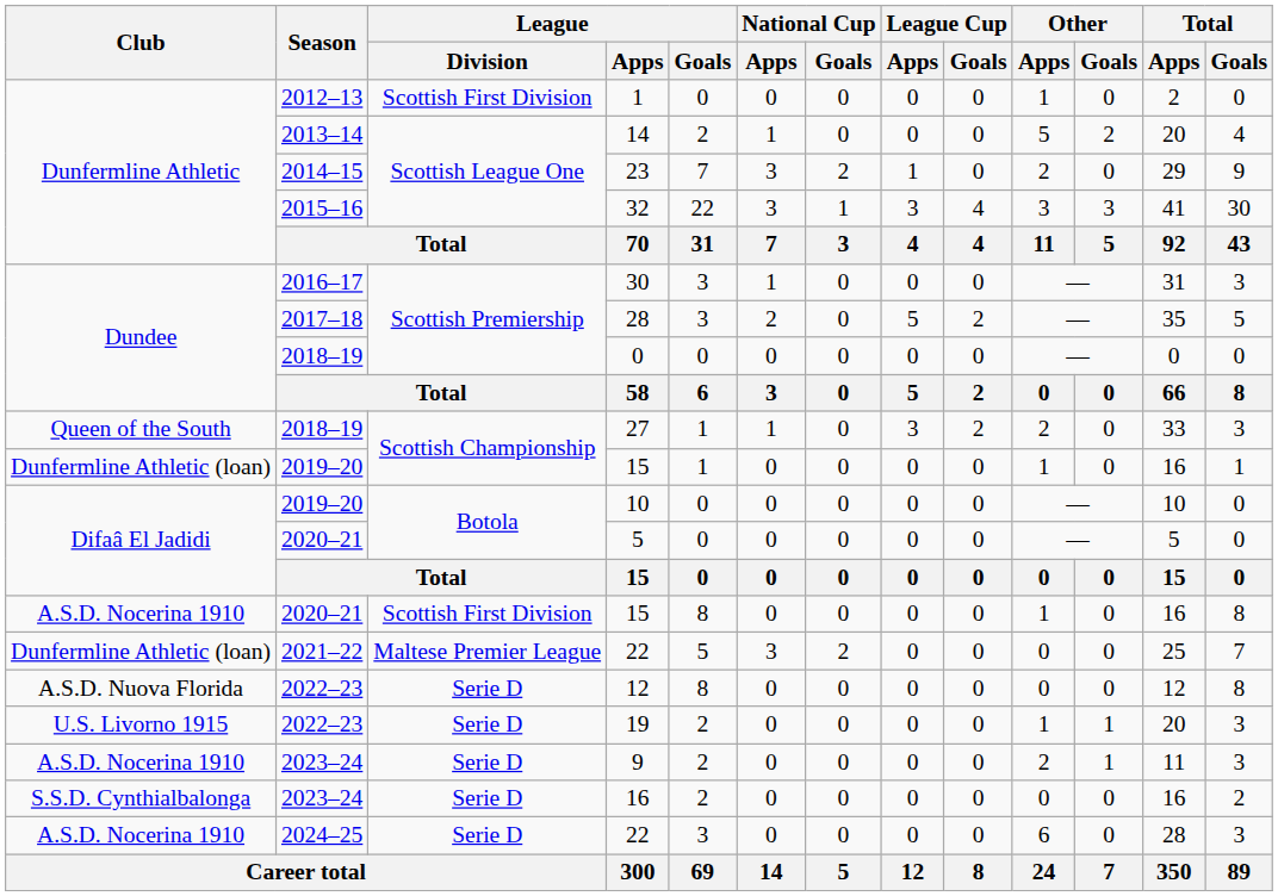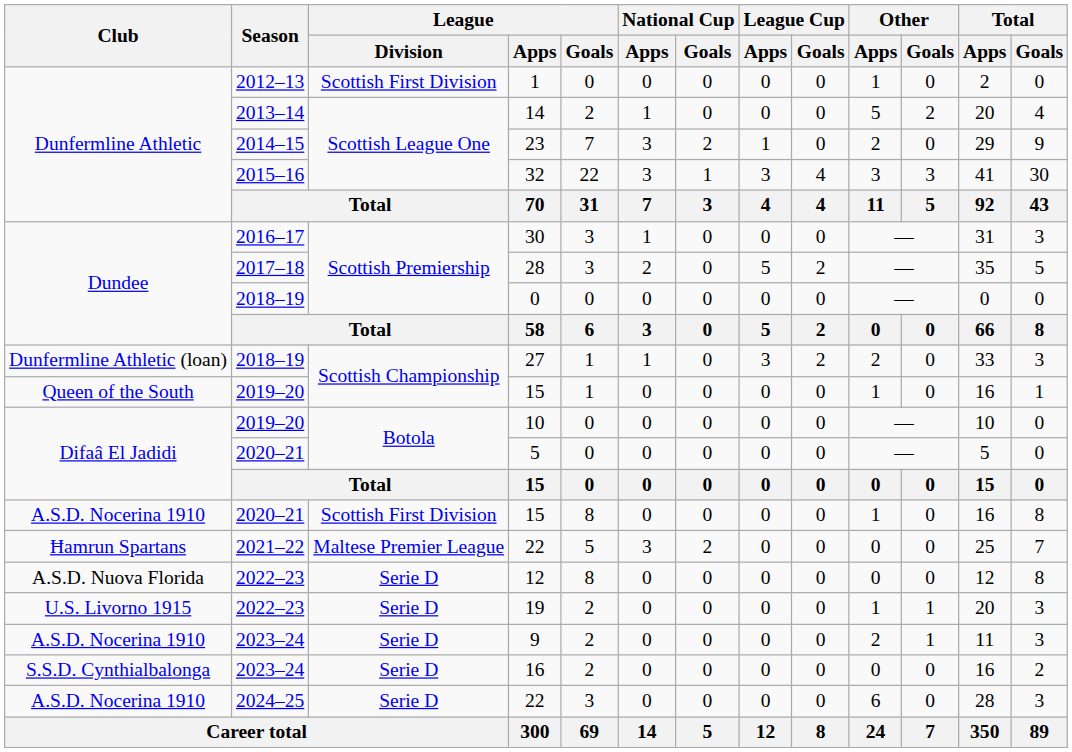 <table class="wikitable" style="text-align: center">
 <tr>
 <th rowspan="2">Club</th>
 <th rowspan="2">Season</th>
 <th colspan="3">League</th>
 <th colspan="2">National Cup</th>
 <th colspan="2">League Cup</th>
 <th colspan="2">Other</th>
 <th colspan="2">Total</th>
 </tr>
 <tr>
 <th>Division</th>
 <th>Apps</th>
 <th>Goals</th>
 <th>Apps</th>
 <th>Goals</th>
 <th>Apps</th>
 <th>Goals</th>
 <th>Apps</th>
 <th>Goals</th>
 <th>Apps</th>
 <th>Goals</th>
 </tr>
 <tr>
 <td rowspan="5"><a href='#'>Dunfermline Athletic</a></td>
 <td><a href='#'>2012–13</a></td>
 <td><a href='#'>Scottish First Division</a></td>
 <td>1</td>
 <td>0</td>
 <td>0</td>
 <td>0</td>
 <td>0</td>
 <td>0</td>
 <td>1</td>
 <td>0</td>
 <td>2</td>
 <td>0</td>
 </tr>
 <tr>
 <td><a href='#'>2013–14</a></td>
 <td rowspan="3"><a href='#'>Scottish League One</a></td>
 <td>14</td>
 <td>2</td>
 <td>1</td>
 <td>0</td>
 <td>0</td>
 <td>0</td>
 <td>5</td>
 <td>2</td>
 <td>20</td>
 <td>4</td>
 </tr>
 <tr>
 <td><a href='#'>2014–15</a></td>
 <td>23</td>
 <td>7</td>
 <td>3</td>
 <td>2</td>
 <td>1</td>
 <td>0</td>
 <td>2</td>
 <td>0</td>
 <td>29</td>
 <td>9</td>
 </tr>
 <tr>
 <td><a href='#'>2015–16</a></td>
 <td>32</td>
 <td>22</td>
 <td>3</td>
 <td>1</td>
 <td>3</td>
 <td>4</td>
 <td>3</td>
 <td>3</td>
 <td>41</td>
 <td>30</td>
 </tr>
 <tr>
 <th colspan="2">Total</th>
 <th>70</th>
 <th>31</th>
 <th>7</th>
 <th>3</th>
 <th>4</th>
 <th>4</th>
 <th>11</th>
 <th>5</th>
 <th>92</th>
 <th>43</th>
 </tr>
 <tr>
 <td rowspan="4"><a href='#'>Dundee</a></td>
 <td><a href='#'>2016–17</a></td>
 <td rowspan="3"><a href='#'>Scottish Premiership</a></td>
 <td>30</td>
 <td>3</td>
 <td>1</td>
 <td>0</td>
 <td>0</td>
 <td>0</td>
 <td colspan="2">—</td>
 <td>31</td>
 <td>3</td>
 </tr>
 <tr>
 <td><a href='#'>2017–18</a></td>
 <td>28</td>
 <td>3</td>
 <td>2</td>
 <td>0</td>
 <td>5</td>
 <td>2</td>
 <td colspan="2">—</td>
 <td>35</td>
 <td>5</td>
 </tr>
 <tr>
 <td><a href='#'>2018–19</a></td>
 <td>0</td>
 <td>0</td>
 <td>0</td>
 <td>0</td>
 <td>0</td>
 <td>0</td>
 <td colspan=2>—</td>
 <td>0</td>
 <td>0</td>
 </tr>
 <tr>
 <th colspan="2">Total</th>
 <th>58</th>
 <th>6</th>
 <th>3</th>
 <th>0</th>
 <th>5</th>
 <th>2</th>
 <th>0</th>
 <th>0</th>
 <th>66</th>
 <th>8</th>
 </tr>
 <tr>
-<td><a href='#'>Queen of the South</a></td>
+<td><a href='#'>Dunfermline Athletic</a> (loan)</td>
 <td><a href='#'>2018–19</a></td>
 <td rowspan="2"><a href='#'>Scottish Championship</a></td>
 <td>27</td>
 <td>1</td>
 <td>1</td>
 <td>0</td>
 <td>3</td>
 <td>2</td>
 <td>2</td>
 <td>0</td>
 <td>33</td>
 <td>3</td>
 </tr>
 <tr>
-<td><a href='#'>Dunfermline Athletic</a> (loan)</td>
+<td><a href='#'>Queen of the South</a></td>
 <td><a href='#'>2019–20</a></td>
 <td>15</td>
 <td>1</td>
 <td>0</td>
 <td>0</td>
 <td>0</td>
 <td>0</td>
 <td>1</td>
 <td>0</td>
 <td>16</td>
 <td>1</td>
 </tr>
 <tr>
 <td rowspan="3"><a href='#'>Difaâ El Jadidi</a></td>
 <td><a href='#'>2019–20</a></td>
 <td rowspan="2"><a href='#'>Botola</a></td>
 <td>10</td>
 <td>0</td>
 <td>0</td>
 <td>0</td>
 <td>0</td>
 <td>0</td>
 <td colspan="2">—</td>
 <td>10</td>
 <td>0</td>
 </tr>
 <tr>
 <td><a href='#'>2020–21</a></td>
 <td>5</td>
 <td>0</td>
 <td>0</td>
 <td>0</td>
 <td>0</td>
 <td>0</td>
 <td colspan="2">—</td>
 <td>5</td>
 <td>0</td>
 </tr>
 <tr>
 <th colspan="2">Total</th>
 <th>15</th>
 <th>0</th>
 <th>0</th>
 <th>0</th>
 <th>0</th>
 <th>0</th>
 <th>0</th>
 <th>0</th>
 <th>15</th>
 <th>0</th>
 </tr>
 <tr>
 <td><a href='#'>A.S.D. Nocerina 1910</a></td>
 <td><a href='#'>2020–21</a></td>
 <td><a href='#'>Scottish First Division</a></td>
 <td>15</td>
 <td>8</td>
 <td>0</td>
 <td>0</td>
 <td>0</td>
 <td>0</td>
 <td>1</td>
 <td>0</td>
 <td>16</td>
 <td>8</td>
 </tr>
 <tr>
-<td><a href='#'>Dunfermline Athletic</a> (loan)</td>
+<td><a href='#'>Ħamrun Spartans</a></td>
 <td><a href='#'>2021–22</a></td>
 <td><a href='#'>Maltese Premier League</a></td>
 <td>22</td>
 <td>5</td>
 <td>3</td>
 <td>2</td>
 <td>0</td>
 <td>0</td>
 <td>0</td>
 <td>0</td>
 <td>25</td>
 <td>7</td>
 </tr>
 <tr>
 <td>A.S.D. Nuova Florida</td>
 <td><a href='#'>2022–23</a></td>
 <td><a href='#'>Serie D</a></td>
 <td>12</td>
 <td>8</td>
 <td>0</td>
 <td>0</td>
 <td>0</td>
 <td>0</td>
 <td>0</td>
 <td>0</td>
 <td>12</td>
 <td>8</td>
 </tr>
 <tr>
 <td><a href='#'>U.S. Livorno 1915</a></td>
 <td><a href='#'>2022–23</a></td>
 <td><a href='#'>Serie D</a></td>
 <td>19</td>
 <td>2</td>
 <td>0</td>
 <td>0</td>
 <td>0</td>
 <td>0</td>
 <td>1</td>
 <td>1</td>
 <td>20</td>
 <td>3</td>
 </tr>
 <tr>
 <td><a href='#'>A.S.D. Nocerina 1910</a></td>
 <td><a href='#'>2023–24</a></td>
 <td><a href='#'>Serie D</a></td>
 <td>9</td>
 <td>2</td>
 <td>0</td>
 <td>0</td>
 <td>0</td>
 <td>0</td>
 <td>2</td>
 <td>1</td>
 <td>11</td>
 <td>3</td>
 </tr>
 <tr>
 <td><a href='#'>S.S.D. Cynthialbalonga</a></td>
 <td><a href='#'>2023–24</a></td>
 <td><a href='#'>Serie D</a></td>
 <td>16</td>
 <td>2</td>
 <td>0</td>
 <td>0</td>
 <td>0</td>
 <td>0</td>
 <td>0</td>
 <td>0</td>
 <td>16</td>
 <td>2</td>
 </tr>
 <tr>
 <td><a href='#'>A.S.D. Nocerina 1910</a></td>
 <td><a href='#'>2024–25</a></td>
 <td><a href='#'>Serie D</a></td>
 <td>22</td>
 <td>3</td>
 <td>0</td>
 <td>0</td>
 <td>0</td>
 <td>0</td>
 <td>6</td>
 <td>0</td>
 <td>28</td>
 <td>3</td>
 </tr>
 <tr>
 <th colspan="3">Career total</th>
 <th>300</th>
 <th>69</th>
 <th>14</th>
 <th>5</th>
 <th>12</th>
 <th>8</th>
 <th>24</th>
 <th>7</th>
 <th>350</th>
 <th>89</th>
 </tr>
 </table>
